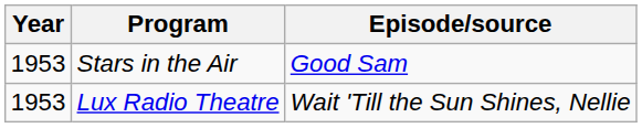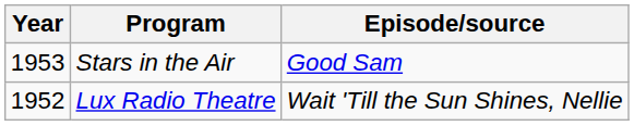 <table class="wikitable">
 <tr>
 <th>Year</th>
 <th>Program</th>
 <th>Episode/source</th>
 </tr>
 <tr>
 <td>1953</td>
 <td><em>Stars in the Air</em></td>
 <td><em><a href='#'>Good Sam</a></em></td>
 </tr>
 <tr>
-<td>1953</td>
+<td>1952</td>
 <td><em><a href='#'>Lux Radio Theatre</a></em></td>
 <td><em>Wait 'Till the Sun Shines, Nellie</em></td>
 </tr>
 </table>
